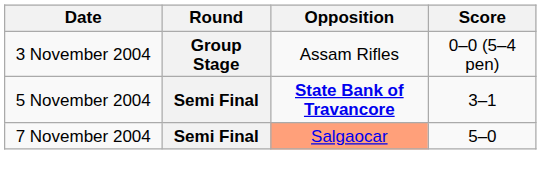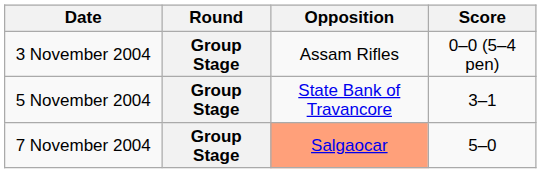 <table class="wikitable plainrowheaders" style="text-align:center;margin-left:1em;float:right; font-size:85%;">
 <tr>
 <th scope=col width="120">Date</th>
 <th scope=col width="80">Round</th>
 <th scope=col width="120">Opposition</th>
 <th scope=col width="80">Score</th>
 </tr>
 <tr>
 <td>3 November 2004</td>
 <th scope=row style="text-align:center">Group Stage</th>
 <td>Assam Rifles</td>
 <td>0–0 (5–4 pen)</td>
 </tr>
 <tr>
 <td>5 November 2004</td>
-<th scope=row style="text-align:center">Semi Final</th>
-<td><strong><a href='#'>State Bank of Travancore</a></strong></td>
+<th scope=row style="text-align:center">Group Stage</th>
+<td><a href='#'>State Bank of Travancore</a></td>
 <td>3–1</td>
 </tr>
 <tr>
 <td>7 November 2004</td>
-<th scope=row style="text-align:center">Semi Final</th>
+<th scope=row style="text-align:center">Group Stage</th>
 <td style="background: lightsalmon;"><a href='#'>Salgaocar</a></td>
 <td>5–0</td>
 </tr>
 </table>
